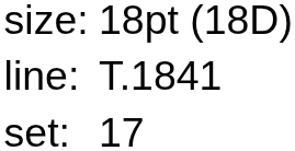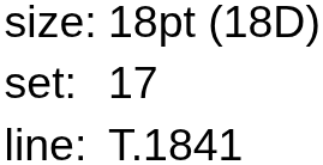 <table style="margin-left:40px;">
 <tr>
 <td>size:</td>
 <td>18pt (18D)</td>
 </tr>
 <tr>
+<td>set:</td>
+<td>17</td>
+</tr>
+<tr>
 <td>line:</td>
 <td>T.1841</td>
 </tr>
-<tr>
-<td>set:</td>
-<td>17</td>
-</tr>
 </table>
